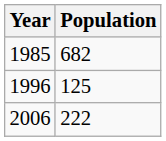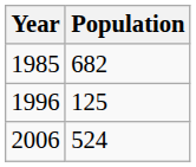 <table class="wikitable">
 <tr>
 <th>Year</th>
 <th>Population</th>
 </tr>
 <tr>
 <td>1985</td>
 <td>682</td>
 </tr>
 <tr>
 <td>1996</td>
 <td>125</td>
 </tr>
 <tr>
 <td>2006</td>
-<td>222</td>
+<td>524</td>
 </tr>
 </table>
